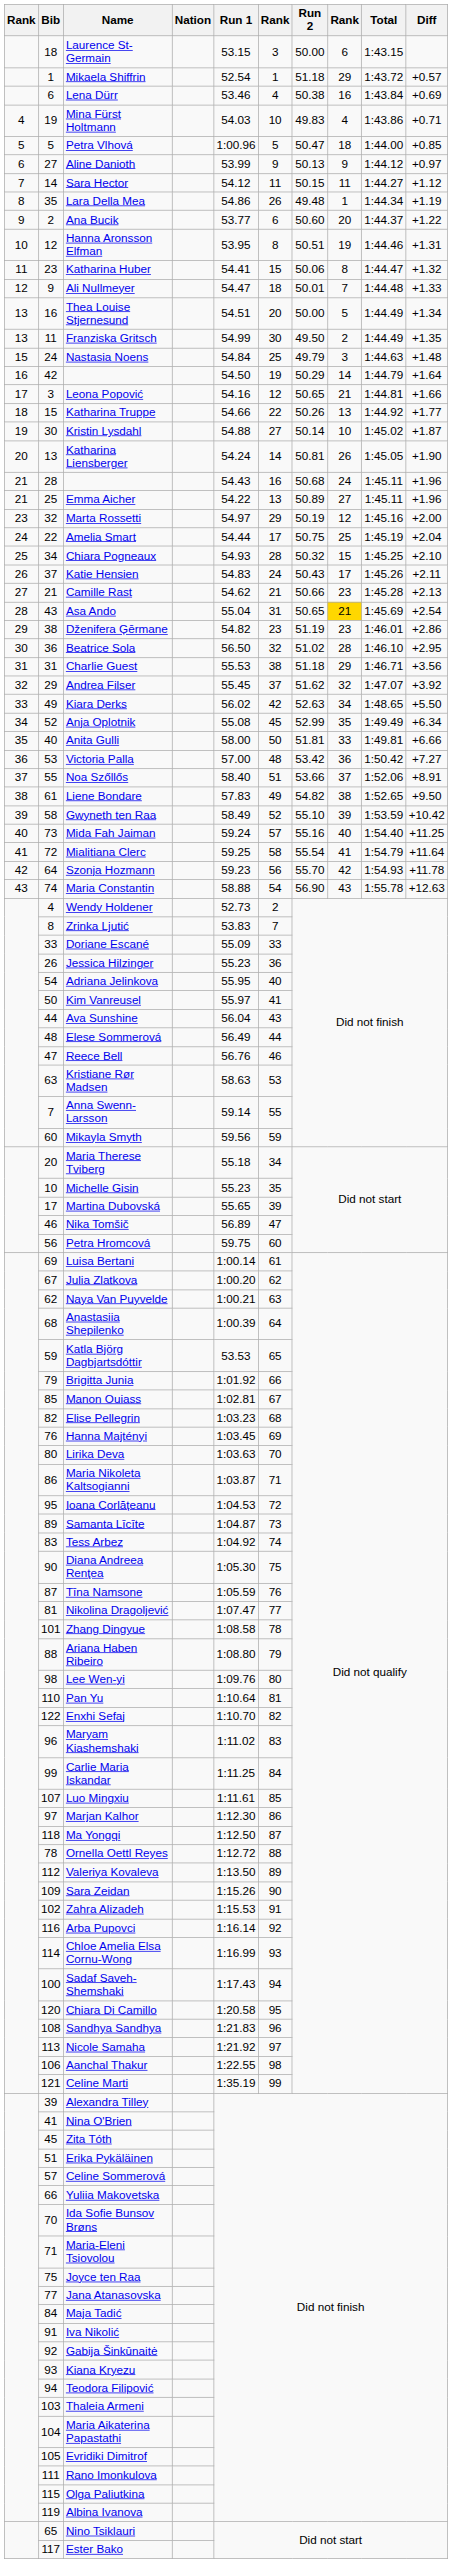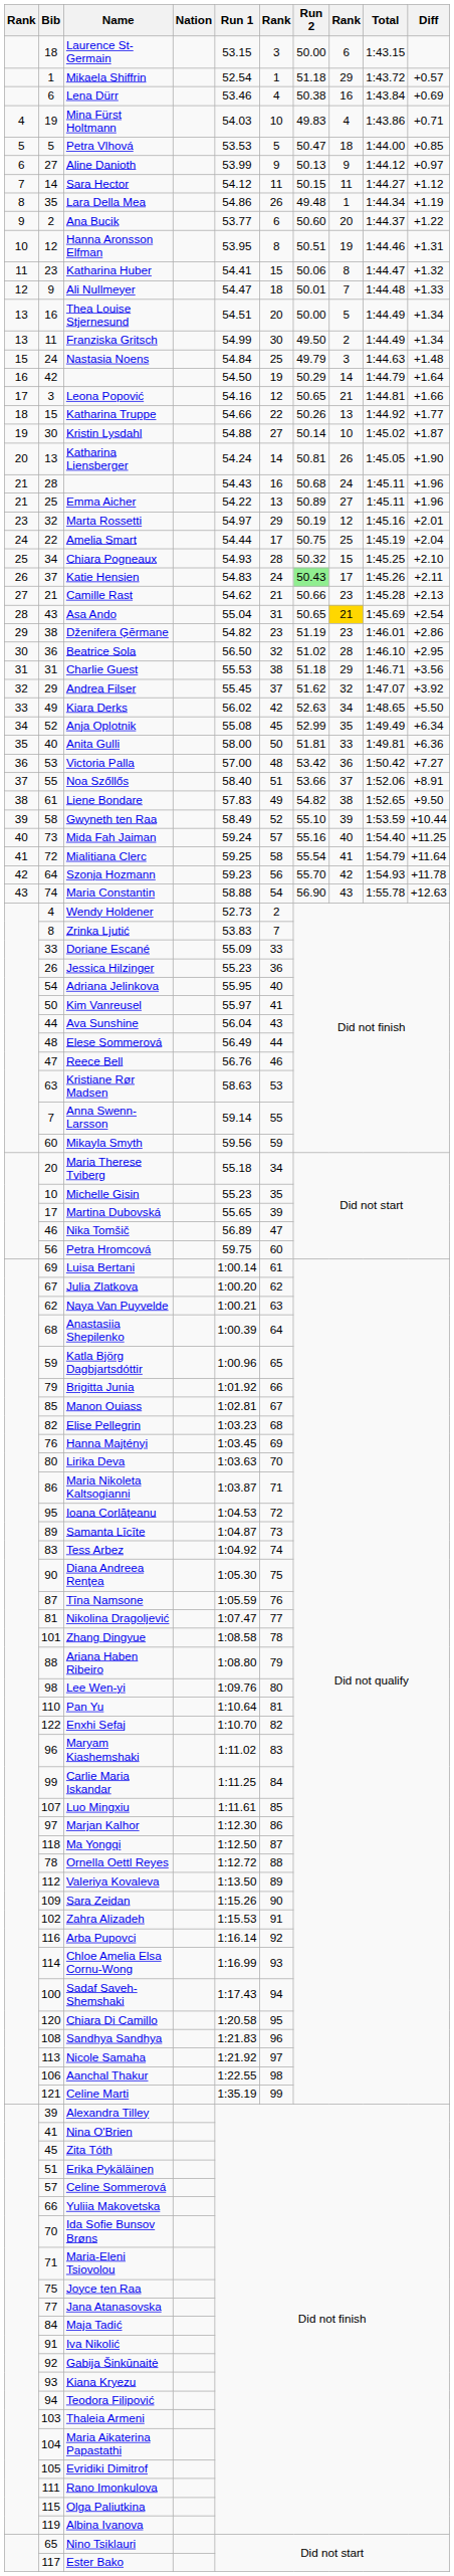 <table class="wikitable sortable" style="text-align:center">
 <tr>
 <th>Rank</th>
 <th>Bib</th>
 <th>Name</th>
 <th>Nation</th>
 <th>Run 1</th>
 <th>Rank</th>
 <th>Run 2</th>
 <th>Rank</th>
 <th>Total</th>
 <th>Diff</th>
 </tr>
 <tr>
 <td></td>
 <td>18</td>
 <td align=left><a href='#'>Laurence St-Germain</a></td>
 <td align=left></td>
 <td>53.15</td>
 <td>3</td>
 <td>50.00</td>
 <td>6</td>
 <td>1:43.15</td>
 <td></td>
 </tr>
 <tr>
 <td></td>
 <td>1</td>
 <td align=left><a href='#'>Mikaela Shiffrin</a></td>
 <td align=left></td>
 <td>52.54</td>
 <td>1</td>
 <td>51.18</td>
 <td>29</td>
 <td>1:43.72</td>
 <td>+0.57</td>
 </tr>
 <tr>
 <td></td>
 <td>6</td>
 <td align=left><a href='#'>Lena Dürr</a></td>
 <td align=left></td>
 <td>53.46</td>
 <td>4</td>
 <td>50.38</td>
 <td>16</td>
 <td>1:43.84</td>
 <td>+0.69</td>
 </tr>
 <tr>
 <td>4</td>
 <td>19</td>
 <td align=left><a href='#'>Mina Fürst Holtmann</a></td>
 <td align=left></td>
 <td>54.03</td>
 <td>10</td>
 <td>49.83</td>
 <td>4</td>
 <td>1:43.86</td>
 <td>+0.71</td>
 </tr>
 <tr>
 <td>5</td>
 <td>5</td>
 <td align=left><a href='#'>Petra Vlhová</a></td>
 <td align=left></td>
-<td>1:00.96</td>
+<td>53.53</td>
 <td>5</td>
 <td>50.47</td>
 <td>18</td>
 <td>1:44.00</td>
 <td>+0.85</td>
 </tr>
 <tr>
 <td>6</td>
 <td>27</td>
 <td align=left><a href='#'>Aline Danioth</a></td>
 <td align=left> </td>
 <td>53.99</td>
 <td>9</td>
 <td>50.13</td>
 <td>9</td>
 <td>1:44.12</td>
 <td>+0.97</td>
 </tr>
 <tr>
 <td>7</td>
 <td>14</td>
 <td align=left><a href='#'>Sara Hector</a></td>
 <td align=left></td>
 <td>54.12</td>
 <td>11</td>
 <td>50.15</td>
 <td>11</td>
 <td>1:44.27</td>
 <td>+1.12</td>
 </tr>
 <tr>
 <td>8</td>
 <td>35</td>
 <td align=left><a href='#'>Lara Della Mea</a></td>
 <td align=left></td>
 <td>54.86</td>
 <td>26</td>
 <td>49.48</td>
 <td>1</td>
 <td>1:44.34</td>
 <td>+1.19</td>
 </tr>
 <tr>
 <td>9</td>
 <td>2</td>
 <td align=left><a href='#'>Ana Bucik</a></td>
 <td align=left></td>
 <td>53.77</td>
 <td>6</td>
 <td>50.60</td>
 <td>20</td>
 <td>1:44.37</td>
 <td>+1.22</td>
 </tr>
 <tr>
 <td>10</td>
 <td>12</td>
 <td align=left><a href='#'>Hanna Aronsson Elfman</a></td>
 <td align=left></td>
 <td>53.95</td>
 <td>8</td>
 <td>50.51</td>
 <td>19</td>
 <td>1:44.46</td>
 <td>+1.31</td>
 </tr>
 <tr>
 <td>11</td>
 <td>23</td>
 <td align=left><a href='#'>Katharina Huber</a></td>
 <td align=left></td>
 <td>54.41</td>
 <td>15</td>
 <td>50.06</td>
 <td>8</td>
 <td>1:44.47</td>
 <td>+1.32</td>
 </tr>
 <tr>
 <td>12</td>
 <td>9</td>
 <td align=left><a href='#'>Ali Nullmeyer</a></td>
 <td align=left></td>
 <td>54.47</td>
 <td>18</td>
 <td>50.01</td>
 <td>7</td>
 <td>1:44.48</td>
 <td>+1.33</td>
 </tr>
 <tr>
 <td>13</td>
 <td>16</td>
 <td align=left><a href='#'>Thea Louise Stjernesund</a></td>
 <td align=left></td>
 <td>54.51</td>
 <td>20</td>
 <td>50.00</td>
 <td>5</td>
 <td>1:44.49</td>
 <td>+1.34</td>
 </tr>
 <tr>
 <td>13</td>
 <td>11</td>
 <td align=left><a href='#'>Franziska Gritsch</a></td>
 <td align=left></td>
 <td>54.99</td>
 <td>30</td>
 <td>49.50</td>
 <td>2</td>
 <td>1:44.49</td>
-<td>+1.35</td>
+<td>+1.34</td>
 </tr>
 <tr>
 <td>15</td>
 <td>24</td>
 <td align=left><a href='#'>Nastasia Noens</a></td>
 <td align=left></td>
 <td>54.84</td>
 <td>25</td>
 <td>49.79</td>
 <td>3</td>
 <td>1:44.63</td>
 <td>+1.48</td>
 </tr>
 <tr>
 <td>16</td>
 <td>42</td>
 <td align=left></td>
 <td align=left></td>
 <td>54.50</td>
 <td>19</td>
 <td>50.29</td>
 <td>14</td>
 <td>1:44.79</td>
 <td>+1.64</td>
 </tr>
 <tr>
 <td>17</td>
 <td>3</td>
 <td align=left><a href='#'>Leona Popović</a></td>
 <td align=left></td>
 <td>54.16</td>
 <td>12</td>
 <td>50.65</td>
 <td>21</td>
 <td>1:44.81</td>
 <td>+1.66</td>
 </tr>
 <tr>
 <td>18</td>
 <td>15</td>
 <td align=left><a href='#'>Katharina Truppe</a></td>
 <td align=left></td>
 <td>54.66</td>
 <td>22</td>
 <td>50.26</td>
 <td>13</td>
 <td>1:44.92</td>
 <td>+1.77</td>
 </tr>
 <tr>
 <td>19</td>
 <td>30</td>
 <td align=left><a href='#'>Kristin Lysdahl</a></td>
 <td align=left></td>
 <td>54.88</td>
 <td>27</td>
 <td>50.14</td>
 <td>10</td>
 <td>1:45.02</td>
 <td>+1.87</td>
 </tr>
 <tr>
 <td>20</td>
 <td>13</td>
 <td align=left><a href='#'>Katharina Liensberger</a></td>
 <td align=left></td>
 <td>54.24</td>
 <td>14</td>
 <td>50.81</td>
 <td>26</td>
 <td>1:45.05</td>
 <td>+1.90</td>
 </tr>
 <tr>
 <td>21</td>
 <td>28</td>
 <td align=left></td>
 <td align=left></td>
 <td>54.43</td>
 <td>16</td>
 <td>50.68</td>
 <td>24</td>
 <td>1:45.11</td>
 <td>+1.96</td>
 </tr>
 <tr>
 <td>21</td>
 <td>25</td>
 <td align=left><a href='#'>Emma Aicher</a></td>
 <td align=left></td>
 <td>54.22</td>
 <td>13</td>
 <td>50.89</td>
 <td>27</td>
 <td>1:45.11</td>
 <td>+1.96</td>
 </tr>
 <tr>
 <td>23</td>
 <td>32</td>
 <td align=left><a href='#'>Marta Rossetti</a></td>
 <td align=left></td>
 <td>54.97</td>
 <td>29</td>
 <td>50.19</td>
 <td>12</td>
 <td>1:45.16</td>
-<td>+2.00</td>
+<td>+2.01</td>
 </tr>
 <tr>
 <td>24</td>
 <td>22</td>
 <td align=left><a href='#'>Amelia Smart</a></td>
 <td align=left></td>
 <td>54.44</td>
 <td>17</td>
 <td>50.75</td>
 <td>25</td>
 <td>1:45.19</td>
 <td>+2.04</td>
 </tr>
 <tr>
 <td>25</td>
 <td>34</td>
 <td align=left><a href='#'>Chiara Pogneaux</a></td>
 <td align=left></td>
 <td>54.93</td>
 <td>28</td>
 <td>50.32</td>
 <td>15</td>
 <td>1:45.25</td>
 <td>+2.10</td>
 </tr>
 <tr>
 <td>26</td>
 <td>37</td>
 <td align=left><a href='#'>Katie Hensien</a></td>
 <td align=left></td>
 <td>54.83</td>
 <td>24</td>
-<td>50.43</td>
+<td style="background: lightgreen;">50.43</td>
 <td>17</td>
 <td>1:45.26</td>
 <td>+2.11</td>
 </tr>
 <tr>
 <td>27</td>
 <td>21</td>
 <td align=left><a href='#'>Camille Rast</a></td>
 <td align=left> </td>
 <td>54.62</td>
 <td>21</td>
 <td>50.66</td>
 <td>23</td>
 <td>1:45.28</td>
 <td>+2.13</td>
 </tr>
 <tr>
 <td>28</td>
 <td>43</td>
 <td align=left><a href='#'>Asa Ando</a></td>
 <td align=left></td>
 <td>55.04</td>
 <td>31</td>
 <td>50.65</td>
 <td style="background: gold;">21</td>
 <td>1:45.69</td>
 <td>+2.54</td>
 </tr>
 <tr>
 <td>29</td>
 <td>38</td>
 <td align=left><a href='#'>Dženifera Ģērmane</a></td>
 <td align=left></td>
 <td>54.82</td>
 <td>23</td>
 <td>51.19</td>
 <td>23</td>
 <td>1:46.01</td>
 <td>+2.86</td>
 </tr>
 <tr>
 <td>30</td>
 <td>36</td>
 <td align=left><a href='#'>Beatrice Sola</a></td>
 <td align=left></td>
 <td>56.50</td>
 <td>32</td>
 <td>51.02</td>
 <td>28</td>
 <td>1:46.10</td>
 <td>+2.95</td>
 </tr>
 <tr>
 <td>31</td>
 <td>31</td>
 <td align=left><a href='#'>Charlie Guest</a></td>
 <td align=left></td>
 <td>55.53</td>
 <td>38</td>
 <td>51.18</td>
 <td>29</td>
 <td>1:46.71</td>
 <td>+3.56</td>
 </tr>
 <tr>
 <td>32</td>
 <td>29</td>
 <td align=left><a href='#'>Andrea Filser</a></td>
 <td align=left></td>
 <td>55.45</td>
 <td>37</td>
 <td>51.62</td>
 <td>32</td>
 <td>1:47.07</td>
 <td>+3.92</td>
 </tr>
 <tr>
 <td>33</td>
 <td>49</td>
 <td align=left><a href='#'>Kiara Derks</a></td>
 <td align=left></td>
 <td>56.02</td>
 <td>42</td>
 <td>52.63</td>
 <td>34</td>
 <td>1:48.65</td>
 <td>+5.50</td>
 </tr>
 <tr>
 <td>34</td>
 <td>52</td>
 <td align=left><a href='#'>Anja Oplotnik</a></td>
 <td align=left></td>
 <td>55.08</td>
 <td>45</td>
 <td>52.99</td>
 <td>35</td>
 <td>1:49.49</td>
 <td>+6.34</td>
 </tr>
 <tr>
 <td>35</td>
 <td>40</td>
 <td align=left><a href='#'>Anita Gulli</a></td>
 <td align=left></td>
 <td>58.00</td>
 <td>50</td>
 <td>51.81</td>
 <td>33</td>
 <td>1:49.81</td>
-<td>+6.66</td>
+<td>+6.36</td>
 </tr>
 <tr>
 <td>36</td>
 <td>53</td>
 <td align=left><a href='#'>Victoria Palla</a></td>
 <td align=left></td>
 <td>57.00</td>
 <td>48</td>
 <td>53.42</td>
 <td>36</td>
 <td>1:50.42</td>
 <td>+7.27</td>
 </tr>
 <tr>
 <td>37</td>
 <td>55</td>
 <td align=left><a href='#'>Noa Szőllős</a></td>
 <td align=left></td>
 <td>58.40</td>
 <td>51</td>
 <td>53.66</td>
 <td>37</td>
 <td>1:52.06</td>
 <td>+8.91</td>
 </tr>
 <tr>
 <td>38</td>
 <td>61</td>
 <td align=left><a href='#'>Liene Bondare</a></td>
 <td align=left></td>
 <td>57.83</td>
 <td>49</td>
 <td>54.82</td>
 <td>38</td>
 <td>1:52.65</td>
 <td>+9.50</td>
 </tr>
 <tr>
 <td>39</td>
 <td>58</td>
 <td align=left><a href='#'>Gwyneth ten Raa</a></td>
 <td align=left></td>
 <td>58.49</td>
 <td>52</td>
 <td>55.10</td>
 <td>39</td>
 <td>1:53.59</td>
-<td>+10.42</td>
+<td>+10.44</td>
 </tr>
 <tr>
 <td>40</td>
 <td>73</td>
 <td align=left><a href='#'>Mida Fah Jaiman</a></td>
 <td align=left></td>
 <td>59.24</td>
 <td>57</td>
 <td>55.16</td>
 <td>40</td>
 <td>1:54.40</td>
 <td>+11.25</td>
 </tr>
 <tr>
 <td>41</td>
 <td>72</td>
 <td align=left><a href='#'>Mialitiana Clerc</a></td>
 <td align=left></td>
 <td>59.25</td>
 <td>58</td>
 <td>55.54</td>
 <td>41</td>
 <td>1:54.79</td>
 <td>+11.64</td>
 </tr>
 <tr>
 <td>42</td>
 <td>64</td>
 <td align=left><a href='#'>Szonja Hozmann</a></td>
 <td align=left></td>
 <td>59.23</td>
 <td>56</td>
 <td>55.70</td>
 <td>42</td>
 <td>1:54.93</td>
 <td>+11.78</td>
 </tr>
 <tr>
 <td>43</td>
 <td>74</td>
 <td align=left><a href='#'>Maria Constantin</a></td>
 <td align=left></td>
 <td>58.88</td>
 <td>54</td>
 <td>56.90</td>
 <td>43</td>
 <td>1:55.78</td>
 <td>+12.63</td>
 </tr>
 <tr>
 <td rowspan=12></td>
 <td>4</td>
 <td align=left><a href='#'>Wendy Holdener</a></td>
 <td align=left> </td>
 <td>52.73</td>
 <td>2</td>
 <td colspan=4 rowspan=12>Did not finish</td>
 </tr>
 <tr>
 <td>8</td>
 <td align=left><a href='#'>Zrinka Ljutić</a></td>
 <td align=left></td>
 <td>53.83</td>
 <td>7</td>
 </tr>
 <tr>
 <td>33</td>
 <td align=left><a href='#'>Doriane Escané</a></td>
 <td align=left></td>
 <td>55.09</td>
 <td>33</td>
 </tr>
 <tr>
 <td>26</td>
 <td align=left><a href='#'>Jessica Hilzinger</a></td>
 <td align=left></td>
 <td>55.23</td>
 <td>36</td>
 </tr>
 <tr>
 <td>54</td>
 <td align=left><a href='#'>Adriana Jelinkova</a></td>
 <td align=left></td>
 <td>55.95</td>
 <td>40</td>
 </tr>
 <tr>
 <td>50</td>
 <td align=left><a href='#'>Kim Vanreusel</a></td>
 <td align=left></td>
 <td>55.97</td>
 <td>41</td>
 </tr>
 <tr>
 <td>44</td>
 <td align=left><a href='#'>Ava Sunshine</a></td>
 <td align=left></td>
 <td>56.04</td>
 <td>43</td>
 </tr>
 <tr>
 <td>48</td>
 <td align=left><a href='#'>Elese Sommerová</a></td>
 <td align=left></td>
 <td>56.49</td>
 <td>44</td>
 </tr>
 <tr>
 <td>47</td>
 <td align=left><a href='#'>Reece Bell</a></td>
 <td align=left></td>
 <td>56.76</td>
 <td>46</td>
 </tr>
 <tr>
 <td>63</td>
 <td align=left><a href='#'>Kristiane Rør Madsen</a></td>
 <td align=left></td>
 <td>58.63</td>
 <td>53</td>
 </tr>
 <tr>
 <td>7</td>
 <td align=left><a href='#'>Anna Swenn-Larsson</a></td>
 <td align=left></td>
 <td>59.14</td>
 <td>55</td>
 </tr>
 <tr>
 <td>60</td>
 <td align=left><a href='#'>Mikayla Smyth</a></td>
 <td align=left></td>
 <td>59.56</td>
 <td>59</td>
 </tr>
 <tr>
 <td rowspan=5></td>
 <td>20</td>
 <td align=left><a href='#'>Maria Therese Tviberg</a></td>
 <td align=left></td>
 <td>55.18</td>
 <td>34</td>
 <td colspan=4 rowspan=5>Did not start</td>
 </tr>
 <tr>
 <td>10</td>
 <td align=left><a href='#'>Michelle Gisin</a></td>
 <td align=left> </td>
 <td>55.23</td>
 <td>35</td>
 </tr>
 <tr>
 <td>17</td>
 <td align=left><a href='#'>Martina Dubovská</a></td>
 <td align=left></td>
 <td>55.65</td>
 <td>39</td>
 </tr>
 <tr>
 <td>46</td>
 <td align=left><a href='#'>Nika Tomšič</a></td>
 <td align=left></td>
 <td>56.89</td>
 <td>47</td>
 </tr>
 <tr>
 <td>56</td>
 <td align=left><a href='#'>Petra Hromcová</a></td>
 <td align=left></td>
 <td>59.75</td>
 <td>60</td>
 </tr>
 <tr>
 <td rowspan=39></td>
 <td>69</td>
 <td align=left><a href='#'>Luisa Bertani</a></td>
 <td align=left></td>
 <td>1:00.14</td>
 <td>61</td>
 <td colspan=4 rowspan=39>Did not qualify</td>
 </tr>
 <tr>
 <td>67</td>
 <td align=left><a href='#'>Julia Zlatkova</a></td>
 <td align=left></td>
 <td>1:00.20</td>
 <td>62</td>
 </tr>
 <tr>
 <td>62</td>
 <td align=left><a href='#'>Naya Van Puyvelde</a></td>
 <td align=left></td>
 <td>1:00.21</td>
 <td>63</td>
 </tr>
 <tr>
 <td>68</td>
 <td align=left><a href='#'>Anastasiia Shepilenko</a></td>
 <td align=left></td>
 <td>1:00.39</td>
 <td>64</td>
 </tr>
 <tr>
 <td>59</td>
 <td align=left><a href='#'>Katla Björg Dagbjartsdóttir</a></td>
 <td align=left></td>
-<td>53.53</td>
+<td>1:00.96</td>
 <td>65</td>
 </tr>
 <tr>
 <td>79</td>
 <td align=left><a href='#'>Brigitta Junia</a></td>
 <td align=left></td>
 <td>1:01.92</td>
 <td>66</td>
 </tr>
 <tr>
 <td>85</td>
 <td align=left><a href='#'>Manon Ouiass</a></td>
 <td align=left></td>
 <td>1:02.81</td>
 <td>67</td>
 </tr>
 <tr>
 <td>82</td>
 <td align=left><a href='#'>Elise Pellegrin</a></td>
 <td align=left></td>
 <td>1:03.23</td>
 <td>68</td>
 </tr>
 <tr>
 <td>76</td>
 <td align=left><a href='#'>Hanna Majtényi</a></td>
 <td align=left></td>
 <td>1:03.45</td>
 <td>69</td>
 </tr>
 <tr>
 <td>80</td>
 <td align=left><a href='#'>Lirika Deva</a></td>
 <td align=left></td>
 <td>1:03.63</td>
 <td>70</td>
 </tr>
 <tr>
 <td>86</td>
 <td align=left><a href='#'>Maria Nikoleta Kaltsogianni</a></td>
 <td align=left></td>
 <td>1:03.87</td>
 <td>71</td>
 </tr>
 <tr>
 <td>95</td>
 <td align=left><a href='#'>Ioana Corlățeanu</a></td>
 <td align=left></td>
 <td>1:04.53</td>
 <td>72</td>
 </tr>
 <tr>
 <td>89</td>
 <td align=left><a href='#'>Samanta Līcīte</a></td>
 <td align=left></td>
 <td>1:04.87</td>
 <td>73</td>
 </tr>
 <tr>
 <td>83</td>
 <td align=left><a href='#'>Tess Arbez</a></td>
 <td align=left></td>
 <td>1:04.92</td>
 <td>74</td>
 </tr>
 <tr>
 <td>90</td>
 <td align=left><a href='#'>Diana Andreea Renţea</a></td>
 <td align=left></td>
 <td>1:05.30</td>
 <td>75</td>
 </tr>
 <tr>
 <td>87</td>
 <td align=left><a href='#'>Tīna Namsone</a></td>
 <td align=left></td>
 <td>1:05.59</td>
 <td>76</td>
 </tr>
 <tr>
 <td>81</td>
 <td align=left><a href='#'>Nikolina Dragoljević</a></td>
 <td align=left></td>
 <td>1:07.47</td>
 <td>77</td>
 </tr>
 <tr>
 <td>101</td>
 <td align=left><a href='#'>Zhang Dingyue</a></td>
 <td align=left></td>
 <td>1:08.58</td>
 <td>78</td>
 </tr>
 <tr>
 <td>88</td>
 <td align=left><a href='#'>Ariana Haben Ribeiro</a></td>
 <td align=left></td>
 <td>1:08.80</td>
 <td>79</td>
 </tr>
 <tr>
 <td>98</td>
 <td align=left><a href='#'>Lee Wen-yi</a></td>
 <td align=left></td>
 <td>1:09.76</td>
 <td>80</td>
 </tr>
 <tr>
 <td>110</td>
 <td align=left><a href='#'>Pan Yu</a></td>
 <td align=left></td>
 <td>1:10.64</td>
 <td>81</td>
 </tr>
 <tr>
 <td>122</td>
 <td align=left><a href='#'>Enxhi Sefaj</a></td>
 <td align=left></td>
 <td>1:10.70</td>
 <td>82</td>
 </tr>
 <tr>
 <td>96</td>
 <td align=left><a href='#'>Maryam Kiashemshaki</a></td>
 <td align=left></td>
 <td>1:11.02</td>
 <td>83</td>
 </tr>
 <tr>
 <td>99</td>
 <td align=left><a href='#'>Carlie Maria Iskandar</a></td>
 <td align=left></td>
 <td>1:11.25</td>
 <td>84</td>
 </tr>
 <tr>
 <td>107</td>
 <td align=left><a href='#'>Luo Mingxiu</a></td>
 <td align=left></td>
 <td>1:11.61</td>
 <td>85</td>
 </tr>
 <tr>
 <td>97</td>
 <td align=left><a href='#'>Marjan Kalhor</a></td>
 <td align=left></td>
 <td>1:12.30</td>
 <td>86</td>
 </tr>
 <tr>
 <td>118</td>
 <td align=left><a href='#'>Ma Yongqi</a></td>
 <td align=left></td>
 <td>1:12.50</td>
 <td>87</td>
 </tr>
 <tr>
 <td>78</td>
 <td align=left><a href='#'>Ornella Oettl Reyes</a></td>
 <td align=left></td>
 <td>1:12.72</td>
 <td>88</td>
 </tr>
 <tr>
 <td>112</td>
 <td align=left><a href='#'>Valeriya Kovaleva</a></td>
 <td align=left></td>
 <td>1:13.50</td>
 <td>89</td>
 </tr>
 <tr>
 <td>109</td>
 <td align=left><a href='#'>Sara Zeidan</a></td>
 <td align=left></td>
 <td>1:15.26</td>
 <td>90</td>
 </tr>
 <tr>
 <td>102</td>
 <td align=left><a href='#'>Zahra Alizadeh</a></td>
 <td align=left></td>
 <td>1:15.53</td>
 <td>91</td>
 </tr>
 <tr>
 <td>116</td>
 <td align=left><a href='#'>Arba Pupovci</a></td>
 <td align=left></td>
 <td>1:16.14</td>
 <td>92</td>
 </tr>
 <tr>
 <td>114</td>
 <td align=left><a href='#'>Chloe Amelia Elsa Cornu-Wong</a></td>
 <td align=left></td>
 <td>1:16.99</td>
 <td>93</td>
 </tr>
 <tr>
 <td>100</td>
 <td align=left><a href='#'>Sadaf Saveh-Shemshaki</a></td>
 <td align=left></td>
 <td>1:17.43</td>
 <td>94</td>
 </tr>
 <tr>
 <td>120</td>
 <td align=left><a href='#'>Chiara Di Camillo</a></td>
 <td align=left></td>
 <td>1:20.58</td>
 <td>95</td>
 </tr>
 <tr>
 <td>108</td>
 <td align=left><a href='#'>Sandhya Sandhya</a></td>
 <td align=left></td>
 <td>1:21.83</td>
 <td>96</td>
 </tr>
 <tr>
 <td>113</td>
 <td align=left><a href='#'>Nicole Samaha</a></td>
 <td align=left></td>
 <td>1:21.92</td>
 <td>97</td>
 </tr>
 <tr>
 <td>106</td>
 <td align=left><a href='#'>Aanchal Thakur</a></td>
 <td align=left></td>
 <td>1:22.55</td>
 <td>98</td>
 </tr>
 <tr>
 <td>121</td>
 <td align=left><a href='#'>Celine Marti</a></td>
 <td align=left></td>
 <td>1:35.19</td>
 <td>99</td>
 </tr>
 <tr>
 <td rowspan=21></td>
 <td>39</td>
 <td align=left><a href='#'>Alexandra Tilley</a></td>
 <td align=left></td>
 <td colspan=6 rowspan=21>Did not finish</td>
 </tr>
 <tr>
 <td>41</td>
 <td align=left><a href='#'>Nina O'Brien</a></td>
 <td align=left></td>
 </tr>
 <tr>
 <td>45</td>
 <td align=left><a href='#'>Zita Tóth</a></td>
 <td align=left></td>
 </tr>
 <tr>
 <td>51</td>
 <td align=left><a href='#'>Erika Pykäläinen</a></td>
 <td align=left></td>
 </tr>
 <tr>
 <td>57</td>
 <td align=left><a href='#'>Celine Sommerová</a></td>
 <td align=left></td>
 </tr>
 <tr>
 <td>66</td>
 <td align=left><a href='#'>Yuliia Makovetska</a></td>
 <td align=left></td>
 </tr>
 <tr>
 <td>70</td>
 <td align=left><a href='#'>Ida Sofie Bunsov Brøns</a></td>
 <td align=left></td>
 </tr>
 <tr>
 <td>71</td>
 <td align=left><a href='#'>Maria-Eleni Tsiovolou</a></td>
 <td align=left></td>
 </tr>
 <tr>
 <td>75</td>
 <td align=left><a href='#'>Joyce ten Raa</a></td>
 <td align=left></td>
 </tr>
 <tr>
 <td>77</td>
 <td align=left><a href='#'>Jana Atanasovska</a></td>
 <td align=left></td>
 </tr>
 <tr>
 <td>84</td>
 <td align=left><a href='#'>Maja Tadić</a></td>
 <td align=left></td>
 </tr>
 <tr>
 <td>91</td>
 <td align=left><a href='#'>Iva Nikolić</a></td>
 <td align=left></td>
 </tr>
 <tr>
 <td>92</td>
 <td align=left><a href='#'>Gabija Šinkūnaitė</a></td>
 <td align=left></td>
 </tr>
 <tr>
 <td>93</td>
 <td align=left><a href='#'>Kiana Kryezu</a></td>
 <td align=left></td>
 </tr>
 <tr>
 <td>94</td>
 <td align=left><a href='#'>Teodora Filipović</a></td>
 <td align=left></td>
 </tr>
 <tr>
 <td>103</td>
 <td align=left><a href='#'>Thaleia Armeni</a></td>
 <td align=left></td>
 </tr>
 <tr>
 <td>104</td>
 <td align=left><a href='#'>Maria Aikaterina Papastathi</a></td>
 <td align=left></td>
 </tr>
 <tr>
 <td>105</td>
 <td align=left><a href='#'>Evridiki Dimitrof</a></td>
 <td align=left></td>
 </tr>
 <tr>
 <td>111</td>
 <td align=left><a href='#'>Rano Imonkulova</a></td>
 <td align=left></td>
 </tr>
 <tr>
 <td>115</td>
 <td align=left><a href='#'>Olga Paliutkina</a></td>
 <td align=left></td>
 </tr>
 <tr>
 <td>119</td>
 <td align=left><a href='#'>Albina Ivanova</a></td>
 <td align=left></td>
 </tr>
 <tr>
 <td rowspan=2></td>
 <td>65</td>
 <td align=left><a href='#'>Nino Tsiklauri</a></td>
 <td align=left></td>
 <td colspan=6 rowspan=2>Did not start</td>
 </tr>
 <tr>
 <td>117</td>
 <td align=left><a href='#'>Ester Bako</a></td>
 <td align=left></td>
 </tr>
 </table>
